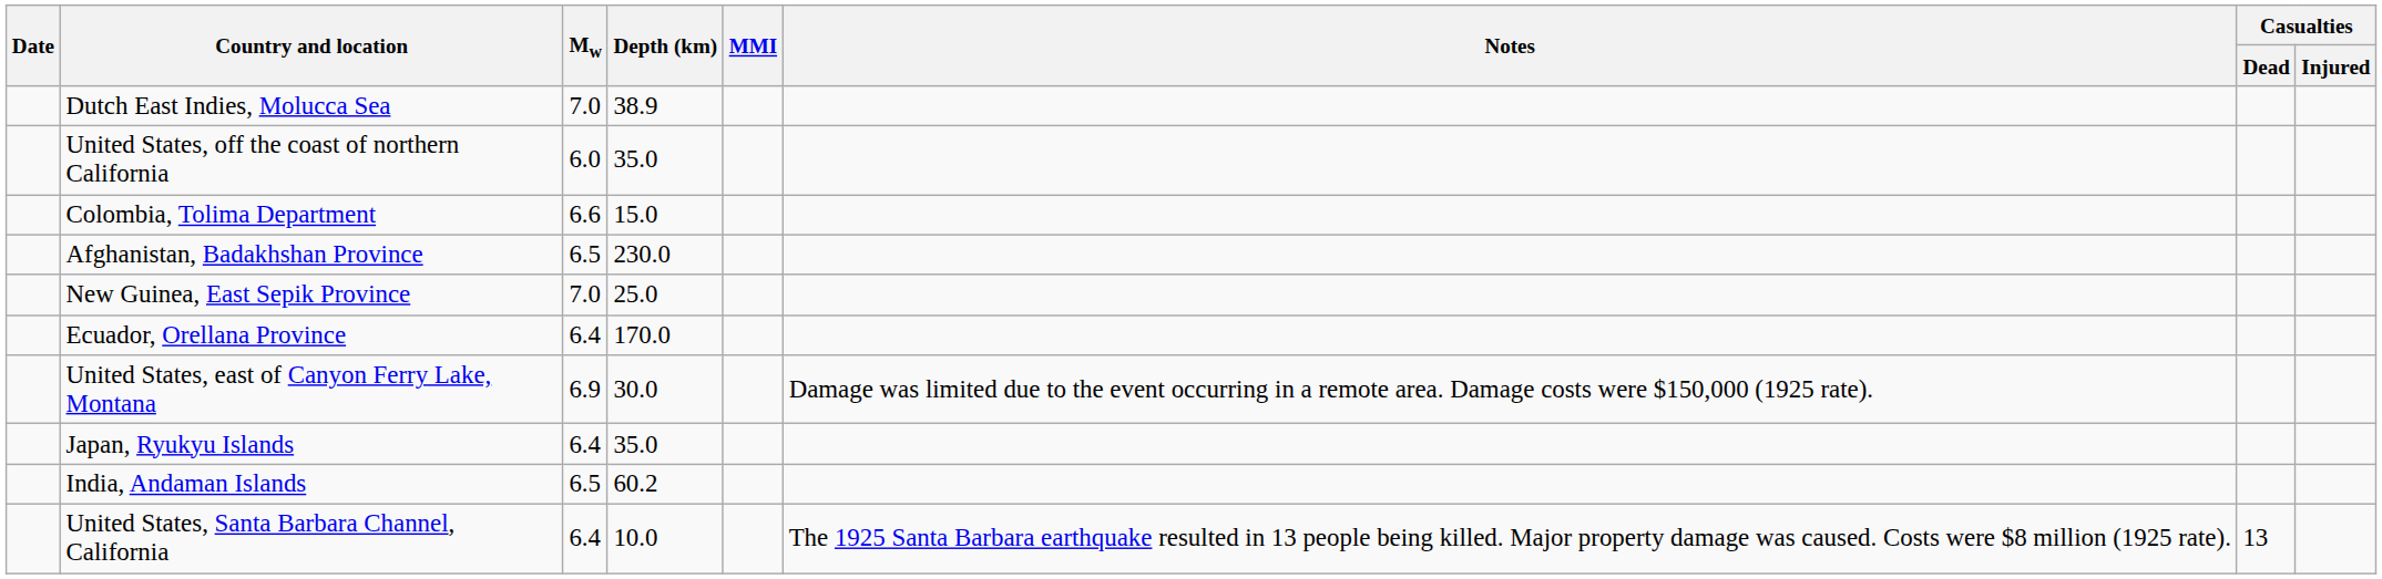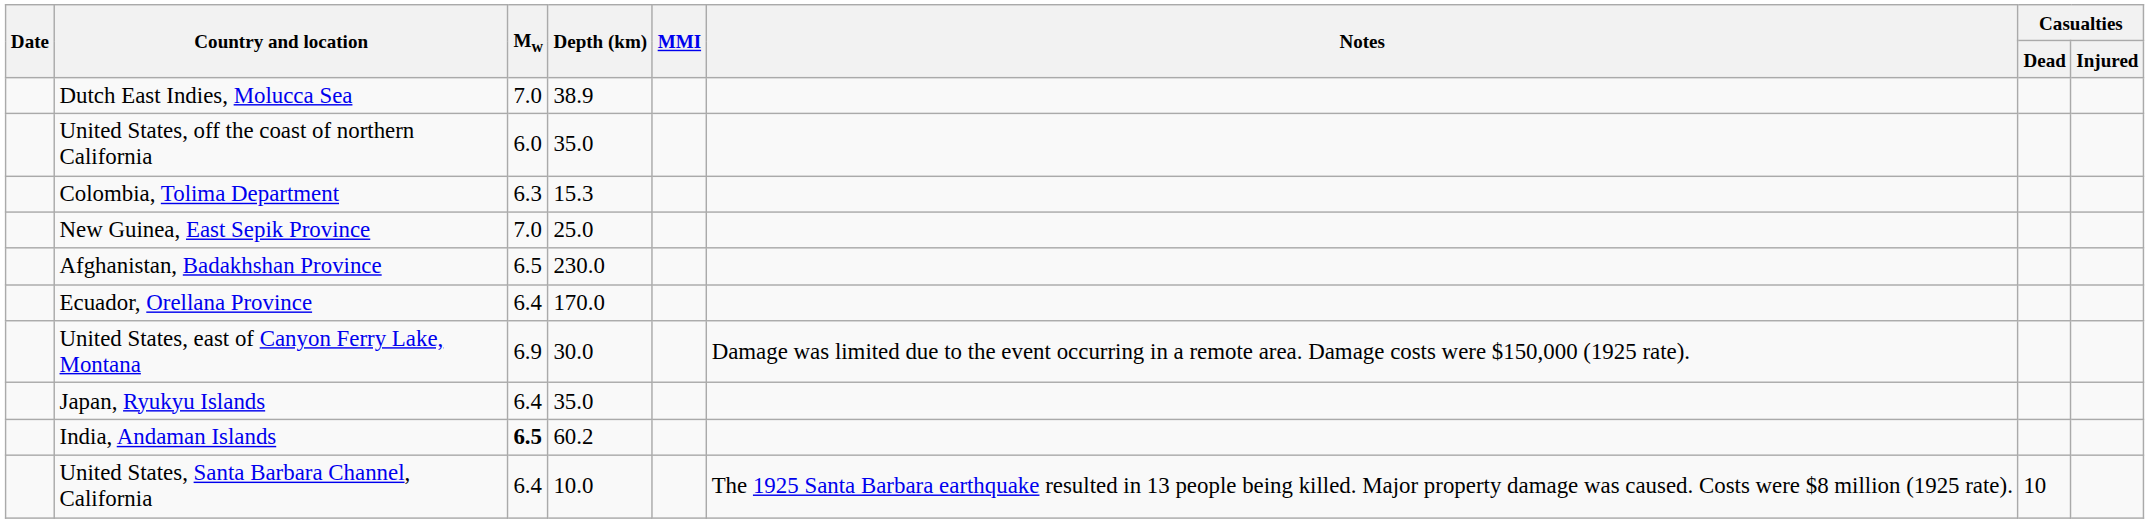 <table class="wikitable sortable sort-under" style="border:1px black; margin-left:1em;">
 <tr>
 <th rowspan="2"><small>Date</small></th>
 <th rowspan="2" style="width: 310px"><small>Country and location</small></th>
 <th rowspan="2"><small>M<sub>w</sub></small></th>
 <th rowspan="2"><small>Depth (km)</small></th>
 <th rowspan="2"><small><a href='#'>MMI</a></small></th>
 <th rowspan="2" class="unsortable"><small>Notes</small></th>
 <th colspan="2"><small>Casualties</small></th>
 </tr>
 <tr>
 <th><small>Dead</small></th>
 <th><small>Injured</small></th>
 </tr>
 <tr>
 <td></td>
 <td>Dutch East Indies, <a href='#'>Molucca Sea</a></td>
 <td>7.0</td>
 <td>38.9</td>
 <td></td>
 <td></td>
 <td></td>
 <td></td>
 </tr>
 <tr>
 <td></td>
 <td>United States, off the coast of northern California</td>
 <td>6.0</td>
 <td>35.0</td>
 <td></td>
 <td></td>
 <td></td>
 <td></td>
 </tr>
 <tr>
 <td></td>
 <td>Colombia, <a href='#'>Tolima Department</a></td>
-<td>6.6</td>
-<td>15.0</td>
+<td>6.3</td>
+<td>15.3</td>
+<td></td>
+<td></td>
+<td></td>
+<td></td>
+</tr>
+<tr>
+<td></td>
+<td>New Guinea, <a href='#'>East Sepik Province</a></td>
+<td>7.0</td>
+<td>25.0</td>
 <td></td>
 <td></td>
 <td></td>
 <td></td>
 </tr>
 <tr>
 <td></td>
 <td>Afghanistan, <a href='#'>Badakhshan Province</a></td>
 <td>6.5</td>
 <td>230.0</td>
-<td></td>
-<td></td>
-<td></td>
-<td></td>
-</tr>
-<tr>
-<td></td>
-<td>New Guinea, <a href='#'>East Sepik Province</a></td>
-<td>7.0</td>
-<td>25.0</td>
 <td></td>
 <td></td>
 <td></td>
 <td></td>
 </tr>
 <tr>
 <td></td>
 <td>Ecuador, <a href='#'>Orellana Province</a></td>
 <td>6.4</td>
 <td>170.0</td>
 <td></td>
 <td></td>
 <td></td>
 <td></td>
 </tr>
 <tr>
 <td></td>
 <td>United States, east of <a href='#'>Canyon Ferry Lake, Montana</a></td>
 <td>6.9</td>
 <td>30.0</td>
 <td></td>
 <td>Damage was limited due to the event occurring in a remote area. Damage costs were $150,000 (1925 rate).</td>
 <td></td>
 <td></td>
 </tr>
 <tr>
 <td></td>
 <td>Japan, <a href='#'>Ryukyu Islands</a></td>
 <td>6.4</td>
 <td>35.0</td>
 <td></td>
 <td></td>
 <td></td>
 <td></td>
 </tr>
 <tr>
 <td></td>
 <td>India, <a href='#'>Andaman Islands</a></td>
-<td>6.5</td>
+<td><strong>6.5</strong></td>
 <td>60.2</td>
 <td></td>
 <td></td>
 <td></td>
 <td></td>
 </tr>
 <tr>
 <td></td>
 <td>United States, <a href='#'>Santa Barbara Channel</a>, California</td>
 <td>6.4</td>
 <td>10.0</td>
 <td></td>
 <td>The <a href='#'>1925 Santa Barbara earthquake</a> resulted in 13 people being killed. Major property damage was caused. Costs were $8 million (1925 rate).</td>
-<td>13</td>
+<td>10</td>
 <td></td>
 </tr>
 </table>
